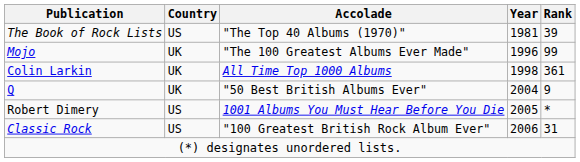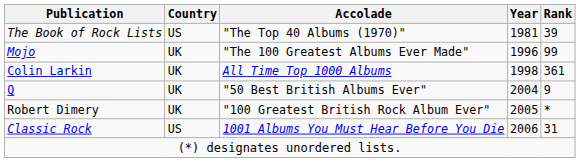 <table class="wikitable sortable">
 <tr>
 <th>Publication</th>
 <th>Country</th>
 <th>Accolade</th>
 <th>Year</th>
 <th style="text-align:center;">Rank</th>
 </tr>
 <tr>
 <td><em>The Book of Rock Lists</em></td>
 <td>US</td>
 <td>"The Top 40 Albums (1970)"</td>
 <td>1981</td>
 <td>39</td>
 </tr>
 <tr>
 <td><em><a href='#'>Mojo</a></em></td>
 <td>UK</td>
 <td>"The 100 Greatest Albums Ever Made"</td>
 <td>1996</td>
 <td>99</td>
 </tr>
 <tr>
 <td><a href='#'>Colin Larkin</a></td>
 <td>UK</td>
 <td><em><a href='#'>All Time Top 1000 Albums</a></em></td>
 <td>1998</td>
 <td>361</td>
 </tr>
 <tr>
 <td><a href='#'>Q</a></td>
 <td>UK</td>
 <td>"50 Best British Albums Ever"</td>
 <td>2004</td>
 <td>9</td>
 </tr>
 <tr>
 <td>Robert Dimery</td>
-<td>US</td>
-<td><em><a href='#'>1001 Albums You Must Hear Before You Die</a></em></td>
+<td>UK</td>
+<td>"100 Greatest British Rock Album Ever"</td>
 <td>2005</td>
 <td>*</td>
 </tr>
 <tr>
 <td><em><a href='#'>Classic Rock</a></em></td>
 <td>US</td>
-<td>"100 Greatest British Rock Album Ever"</td>
+<td><em><a href='#'>1001 Albums You Must Hear Before You Die</a></em></td>
 <td>2006</td>
 <td>31</td>
 </tr>
 <tr>
 <td colspan="5" style="text-align:center; font-size:10pt;">(*) designates unordered lists.</td>
 </tr>
 </table>
